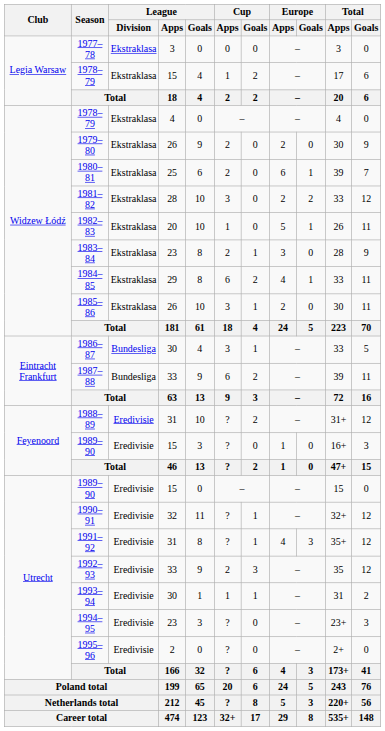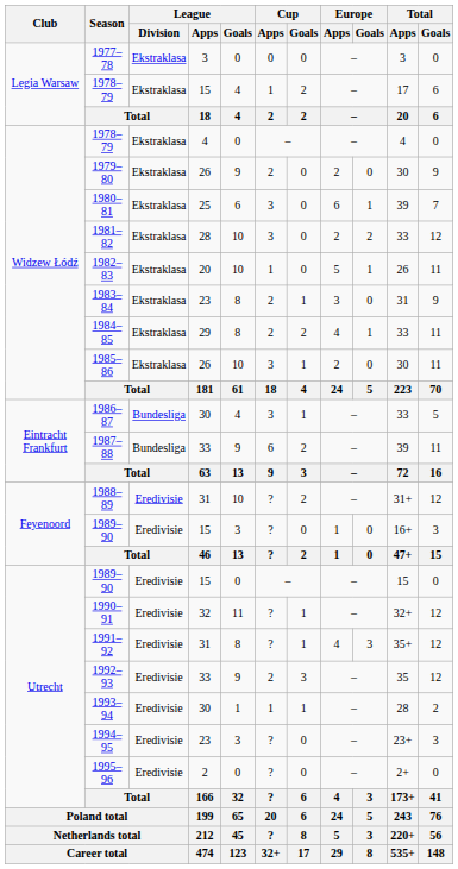 <table class="wikitable" style="text-align: center;">
 <tr>
 <th rowspan="2">Club</th>
 <th rowspan="2">Season</th>
 <th colspan="3">League</th>
 <th colspan="2">Cup</th>
 <th colspan="2">Europe</th>
 <th colspan="2">Total</th>
 </tr>
 <tr>
 <th>Division</th>
 <th>Apps</th>
 <th>Goals</th>
 <th>Apps</th>
 <th>Goals</th>
 <th>Apps</th>
 <th>Goals</th>
 <th>Apps</th>
 <th>Goals</th>
 </tr>
 <tr>
 <td rowspan="3"><a href='#'>Legia Warsaw</a></td>
 <td><a href='#'>1977–78</a></td>
 <td><a href='#'>Ekstraklasa</a></td>
 <td>3</td>
 <td>0</td>
 <td>0</td>
 <td>0</td>
 <td colspan="2">–</td>
 <td>3</td>
 <td>0</td>
 </tr>
 <tr>
 <td><a href='#'>1978–79</a></td>
 <td>Ekstraklasa</td>
 <td>15</td>
 <td>4</td>
 <td>1</td>
 <td>2</td>
 <td colspan="2">–</td>
 <td>17</td>
 <td>6</td>
 </tr>
 <tr>
 <th colspan="2">Total</th>
 <th>18</th>
 <th>4</th>
 <th>2</th>
 <th>2</th>
 <th colspan="2">–</th>
 <th>20</th>
 <th>6</th>
 </tr>
 <tr>
 <td rowspan="9"><a href='#'>Widzew Łódź</a></td>
 <td><a href='#'>1978–79</a></td>
 <td>Ekstraklasa</td>
 <td>4</td>
 <td>0</td>
 <td colspan="2">–</td>
 <td colspan="2">–</td>
 <td>4</td>
 <td>0</td>
 </tr>
 <tr>
 <td><a href='#'>1979–80</a></td>
 <td>Ekstraklasa</td>
 <td>26</td>
 <td>9</td>
 <td>2</td>
 <td>0</td>
 <td>2</td>
 <td>0</td>
 <td>30</td>
 <td>9</td>
 </tr>
 <tr>
 <td><a href='#'>1980–81</a></td>
 <td>Ekstraklasa</td>
 <td>25</td>
 <td>6</td>
-<td>2</td>
+<td>3</td>
 <td>0</td>
 <td>6</td>
 <td>1</td>
 <td>39</td>
 <td>7</td>
 </tr>
 <tr>
 <td><a href='#'>1981–82</a></td>
 <td>Ekstraklasa</td>
 <td>28</td>
 <td>10</td>
 <td>3</td>
 <td>0</td>
 <td>2</td>
 <td>2</td>
 <td>33</td>
 <td>12</td>
 </tr>
 <tr>
 <td><a href='#'>1982–83</a></td>
 <td>Ekstraklasa</td>
 <td>20</td>
 <td>10</td>
 <td>1</td>
 <td>0</td>
 <td>5</td>
 <td>1</td>
 <td>26</td>
 <td>11</td>
 </tr>
 <tr>
 <td><a href='#'>1983–84</a></td>
 <td>Ekstraklasa</td>
 <td>23</td>
 <td>8</td>
 <td>2</td>
 <td>1</td>
 <td>3</td>
 <td>0</td>
-<td>28</td>
+<td>31</td>
 <td>9</td>
 </tr>
 <tr>
 <td><a href='#'>1984–85</a></td>
 <td>Ekstraklasa</td>
 <td>29</td>
 <td>8</td>
-<td>6</td>
+<td>2</td>
 <td>2</td>
 <td>4</td>
 <td>1</td>
 <td>33</td>
 <td>11</td>
 </tr>
 <tr>
 <td><a href='#'>1985–86</a></td>
 <td>Ekstraklasa</td>
 <td>26</td>
 <td>10</td>
 <td>3</td>
 <td>1</td>
 <td>2</td>
 <td>0</td>
 <td>30</td>
 <td>11</td>
 </tr>
 <tr>
 <th colspan="2">Total</th>
 <th>181</th>
 <th>61</th>
 <th>18</th>
 <th>4</th>
 <th>24</th>
 <th>5</th>
 <th>223</th>
 <th>70</th>
 </tr>
 <tr>
 <td rowspan="3"><a href='#'>Eintracht Frankfurt</a></td>
 <td><a href='#'>1986–87</a></td>
 <td><a href='#'>Bundesliga</a></td>
 <td>30</td>
 <td>4</td>
 <td>3</td>
 <td>1</td>
 <td colspan="2">–</td>
 <td>33</td>
 <td>5</td>
 </tr>
 <tr>
 <td><a href='#'>1987–88</a></td>
 <td>Bundesliga</td>
 <td>33</td>
 <td>9</td>
 <td>6</td>
 <td>2</td>
 <td colspan="2">–</td>
 <td>39</td>
 <td>11</td>
 </tr>
 <tr>
 <th colspan="2">Total</th>
 <th>63</th>
 <th>13</th>
 <th>9</th>
 <th>3</th>
 <th colspan="2">–</th>
 <th>72</th>
 <th>16</th>
 </tr>
 <tr>
 <td rowspan="3"><a href='#'>Feyenoord</a></td>
 <td><a href='#'>1988–89</a></td>
 <td><a href='#'>Eredivisie</a></td>
 <td>31</td>
 <td>10</td>
 <td>?</td>
 <td>2</td>
 <td colspan="2">–</td>
 <td>31+</td>
 <td>12</td>
 </tr>
 <tr>
 <td><a href='#'>1989–90</a></td>
 <td>Eredivisie</td>
 <td>15</td>
 <td>3</td>
 <td>?</td>
 <td>0</td>
 <td>1</td>
 <td>0</td>
 <td>16+</td>
 <td>3</td>
 </tr>
 <tr>
 <th colspan="2">Total</th>
 <th>46</th>
 <th>13</th>
 <th>?</th>
 <th>2</th>
 <th>1</th>
 <th>0</th>
 <th>47+</th>
 <th>15</th>
 </tr>
 <tr>
 <td rowspan="8"><a href='#'>Utrecht</a></td>
 <td><a href='#'>1989–90</a></td>
 <td>Eredivisie</td>
 <td>15</td>
 <td>0</td>
 <td colspan="2">–</td>
 <td colspan="2">–</td>
 <td>15</td>
 <td>0</td>
 </tr>
 <tr>
 <td><a href='#'>1990–91</a></td>
 <td>Eredivisie</td>
 <td>32</td>
 <td>11</td>
 <td>?</td>
 <td>1</td>
 <td colspan="2">–</td>
 <td>32+</td>
 <td>12</td>
 </tr>
 <tr>
 <td><a href='#'>1991–92</a></td>
 <td>Eredivisie</td>
 <td>31</td>
 <td>8</td>
 <td>?</td>
 <td>1</td>
 <td>4</td>
 <td>3</td>
 <td>35+</td>
 <td>12</td>
 </tr>
 <tr>
 <td><a href='#'>1992–93</a></td>
 <td>Eredivisie</td>
 <td>33</td>
 <td>9</td>
 <td>2</td>
 <td>3</td>
 <td colspan="2">–</td>
 <td>35</td>
 <td>12</td>
 </tr>
 <tr>
 <td><a href='#'>1993–94</a></td>
 <td>Eredivisie</td>
 <td>30</td>
 <td>1</td>
 <td>1</td>
 <td>1</td>
 <td colspan="2">–</td>
-<td>31</td>
+<td>28</td>
 <td>2</td>
 </tr>
 <tr>
 <td><a href='#'>1994–95</a></td>
 <td>Eredivisie</td>
 <td>23</td>
 <td>3</td>
 <td>?</td>
 <td>0</td>
 <td colspan="2">–</td>
 <td>23+</td>
 <td>3</td>
 </tr>
 <tr>
 <td><a href='#'>1995–96</a></td>
 <td>Eredivisie</td>
 <td>2</td>
 <td>0</td>
 <td>?</td>
 <td>0</td>
 <td colspan="2">–</td>
 <td>2+</td>
 <td>0</td>
 </tr>
 <tr>
 <th colspan="2">Total</th>
 <th>166</th>
 <th>32</th>
 <th>?</th>
 <th>6</th>
 <th>4</th>
 <th>3</th>
 <th>173+</th>
 <th>41</th>
 </tr>
 <tr>
 <th colspan="3">Poland total</th>
 <th>199</th>
 <th>65</th>
 <th>20</th>
 <th>6</th>
 <th>24</th>
 <th>5</th>
 <th>243</th>
 <th>76</th>
 </tr>
 <tr>
 <th colspan="3">Netherlands total</th>
 <th>212</th>
 <th>45</th>
 <th>?</th>
 <th>8</th>
 <th>5</th>
 <th>3</th>
 <th>220+</th>
 <th>56</th>
 </tr>
 <tr>
 <th colspan="3">Career total</th>
 <th>474</th>
 <th>123</th>
 <th>32+</th>
 <th>17</th>
 <th>29</th>
 <th>8</th>
 <th>535+</th>
 <th>148</th>
 </tr>
 </table>
